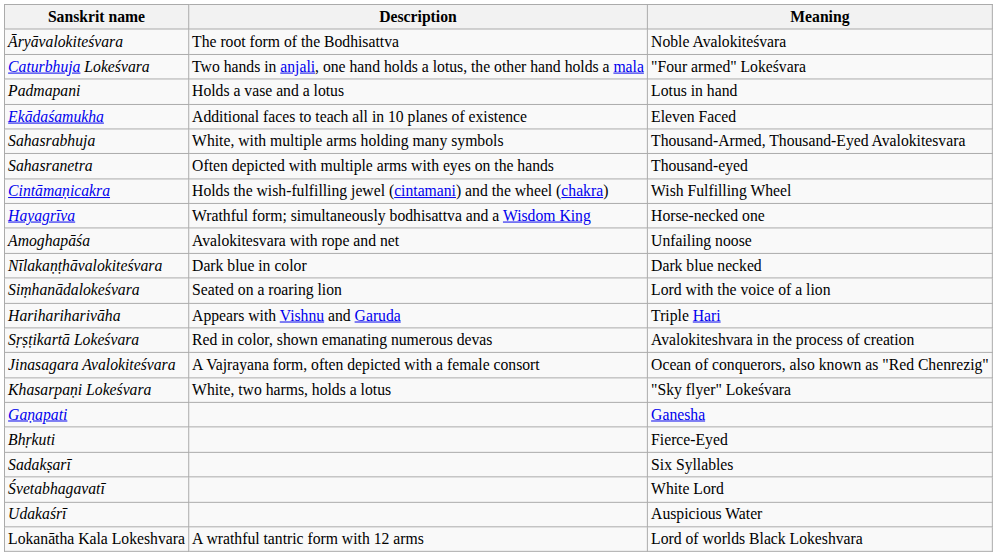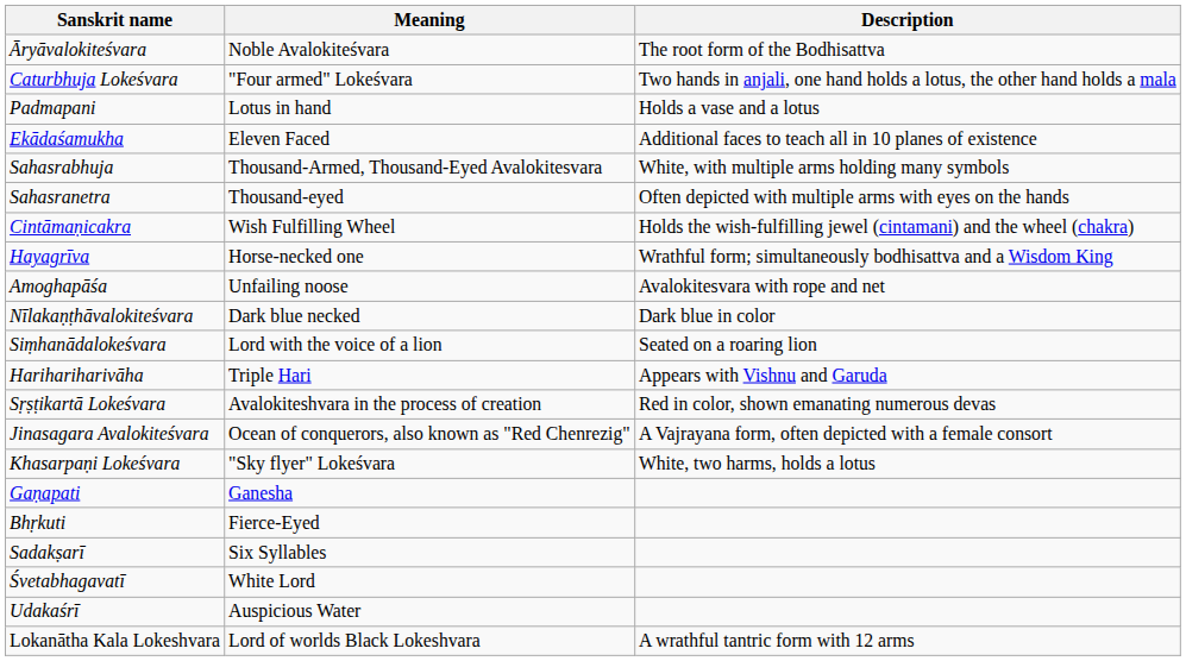 <table class="wikitable">
 <tr>
 <th>Sanskrit name</th>
+<th>Meaning</th>
 <th>Description</th>
-<th>Meaning</th>
 </tr>
 <tr>
 <td><em>Āryāvalokiteśvara</em></td>
+<td>Noble Avalokiteśvara</td>
 <td>The root form of the Bodhisattva</td>
-<td>Noble Avalokiteśvara</td>
 </tr>
 <tr>
 <td><em><a href='#'>Caturbhuja</a> Lokeśvara</em></td>
+<td>"Four armed" Lokeśvara</td>
 <td>Two hands in <a href='#'>anjali</a>, one hand holds a lotus, the other hand holds a <a href='#'>mala</a></td>
-<td>"Four armed" Lokeśvara</td>
 </tr>
 <tr>
 <td><em>Padmapani</em></td>
+<td>Lotus in hand</td>
 <td>Holds a vase and a lotus</td>
-<td>Lotus in hand</td>
 </tr>
 <tr>
 <td><em><a href='#'>Ekādaśamukha</a></em></td>
+<td>Eleven Faced</td>
 <td>Additional faces to teach all in 10 planes of existence</td>
-<td>Eleven Faced</td>
 </tr>
 <tr>
 <td><em>Sahasrabhuja</em></td>
+<td>Thousand-Armed, Thousand-Eyed Avalokitesvara</td>
 <td>White, with multiple arms holding many symbols</td>
-<td>Thousand-Armed, Thousand-Eyed Avalokitesvara</td>
 </tr>
 <tr>
 <td><em>Sahasranetra</em></td>
+<td>Thousand-eyed</td>
 <td>Often depicted with multiple arms with eyes on the hands</td>
-<td>Thousand-eyed</td>
 </tr>
 <tr>
 <td><em><a href='#'>Cintāmaṇicakra</a></em></td>
+<td>Wish Fulfilling Wheel</td>
 <td>Holds the wish-fulfilling jewel (<a href='#'>cintamani</a>) and the wheel (<a href='#'>chakra</a>)</td>
-<td>Wish Fulfilling Wheel</td>
 </tr>
 <tr>
 <td><a href='#'><em>Hayagrīva</em></a></td>
+<td>Horse-necked one</td>
 <td>Wrathful form; simultaneously bodhisattva and a <a href='#'>Wisdom King</a></td>
-<td>Horse-necked one</td>
 </tr>
 <tr>
 <td><em>Amoghapāśa</em></td>
+<td>Unfailing noose</td>
 <td>Avalokitesvara with rope and net</td>
-<td>Unfailing noose</td>
 </tr>
 <tr>
 <td><em>Nīlakaṇṭhāvalokiteśvara</em></td>
+<td>Dark blue necked</td>
 <td>Dark blue in color</td>
-<td>Dark blue necked</td>
 </tr>
 <tr>
 <td><em>Siṃhanādalokeśvara</em></td>
+<td>Lord with the voice of a lion</td>
 <td>Seated on a roaring lion</td>
-<td>Lord with the voice of a lion</td>
 </tr>
 <tr>
 <td><em>Harihariharivāha</em></td>
+<td>Triple <a href='#'>Hari</a></td>
 <td>Appears with <a href='#'>Vishnu</a> and <a href='#'>Garuda</a></td>
-<td>Triple <a href='#'>Hari</a></td>
 </tr>
 <tr>
 <td><em>Sṛṣṭikartā Lokeśvara</em></td>
+<td>Avalokiteshvara in the process of creation</td>
 <td>Red in color, shown emanating numerous devas</td>
-<td>Avalokiteshvara in the process of creation</td>
 </tr>
 <tr>
 <td><em>Jinasagara  Avalokiteśvara</em></td>
+<td>Ocean of conquerors, also known as "Red Chenrezig"</td>
 <td>A Vajrayana form, often depicted with a female consort</td>
-<td>Ocean of conquerors, also known as "Red Chenrezig"</td>
 </tr>
 <tr>
 <td><em>Khasarpaṇi Lokeśvara</em></td>
+<td>"Sky flyer" Lokeśvara</td>
 <td>White, two harms, holds a lotus</td>
-<td>"Sky flyer" Lokeśvara</td>
 </tr>
 <tr>
 <td><em><a href='#'>Gaṇapati</a></em></td>
+<td><a href='#'>Ganesha</a></td>
 <td></td>
-<td><a href='#'>Ganesha</a></td>
 </tr>
 <tr>
 <td><em>Bhṛkuti</em></td>
+<td>Fierce-Eyed</td>
 <td></td>
-<td>Fierce-Eyed</td>
 </tr>
 <tr>
 <td><em>Sadakṣarī</em></td>
+<td>Six Syllables</td>
 <td></td>
-<td>Six Syllables</td>
 </tr>
 <tr>
 <td><em>Śvetabhagavatī</em></td>
+<td>White Lord</td>
 <td></td>
-<td>White Lord</td>
 </tr>
 <tr>
 <td><em>Udakaśrī</em></td>
+<td>Auspicious Water</td>
 <td></td>
-<td>Auspicious Water</td>
 </tr>
 <tr>
 <td>Lokanātha Kala Lokeshvara</td>
+<td>Lord of worlds Black Lokeshvara</td>
 <td>A wrathful tantric form with 12 arms</td>
-<td>Lord of worlds Black Lokeshvara</td>
 </tr>
 </table>
